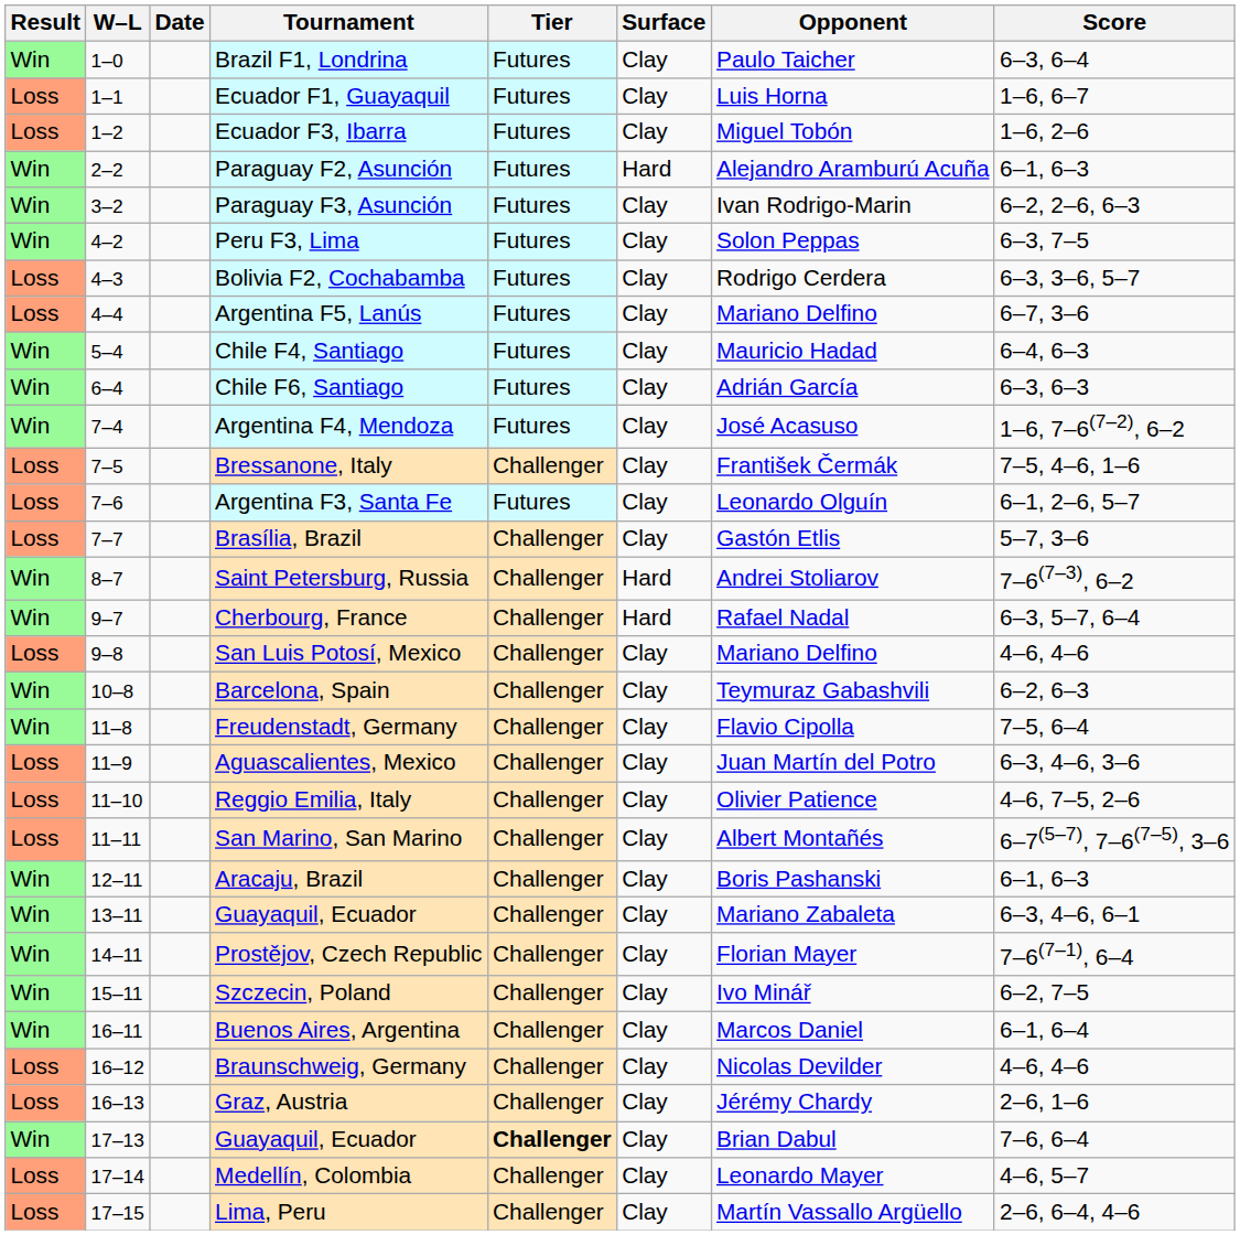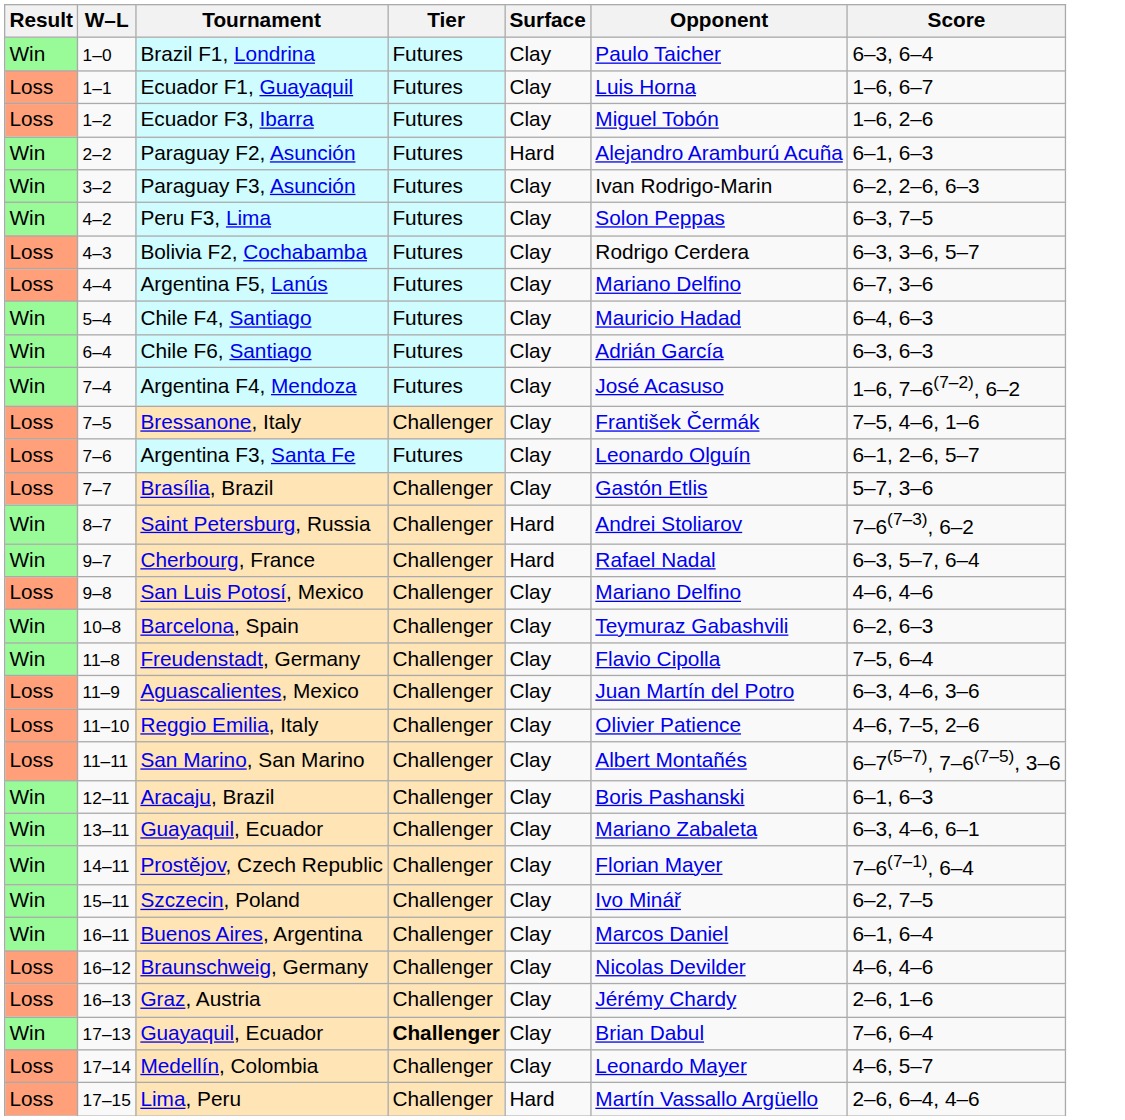 <table class="sortable wikitable">
 <tr>
 <th>Result</th>
 <th class="unsortable">W–L</th>
-<th>Date</th>
 <th>Tournament</th>
 <th>Tier</th>
 <th>Surface</th>
 <th>Opponent</th>
 <th class="unsortable">Score</th>
 </tr>
 <tr>
 <td style="background:#98fb98;">Win</td>
 <td><small>1–0</small></td>
-<td></td>
 <td style="background:#cffcff;">Brazil F1, <a href='#'>Londrina</a></td>
 <td style="background:#cffcff;">Futures</td>
 <td>Clay</td>
 <td> <a href='#'>Paulo Taicher</a></td>
 <td>6–3, 6–4</td>
 </tr>
 <tr>
 <td style="background:#ffa07a;">Loss</td>
 <td><small>1–1</small></td>
-<td></td>
 <td style="background:#cffcff;">Ecuador F1, <a href='#'>Guayaquil</a></td>
 <td style="background:#cffcff;">Futures</td>
 <td>Clay</td>
 <td> <a href='#'>Luis Horna</a></td>
 <td>1–6, 6–7</td>
 </tr>
 <tr>
 <td style="background:#ffa07a;">Loss</td>
 <td><small>1–2</small></td>
-<td></td>
 <td style="background:#cffcff;">Ecuador F3, <a href='#'>Ibarra</a></td>
 <td style="background:#cffcff;">Futures</td>
 <td>Clay</td>
 <td> <a href='#'>Miguel Tobón</a></td>
 <td>1–6, 2–6</td>
 </tr>
 <tr>
 <td style="background:#98fb98;">Win</td>
 <td><small>2–2</small></td>
-<td></td>
 <td style="background:#cffcff;">Paraguay F2, <a href='#'>Asunción</a></td>
 <td style="background:#cffcff;">Futures</td>
 <td>Hard</td>
 <td> <a href='#'>Alejandro Aramburú Acuña</a></td>
 <td>6–1, 6–3</td>
 </tr>
 <tr>
 <td style="background:#98fb98;">Win</td>
 <td><small>3–2</small></td>
-<td></td>
 <td style="background:#cffcff;">Paraguay F3, <a href='#'>Asunción</a></td>
 <td style="background:#cffcff;">Futures</td>
 <td>Clay</td>
 <td> Ivan Rodrigo-Marin</td>
 <td>6–2, 2–6, 6–3</td>
 </tr>
 <tr>
 <td style="background:#98fb98;">Win</td>
 <td><small>4–2</small></td>
-<td></td>
 <td style="background:#cffcff;">Peru F3, <a href='#'>Lima</a></td>
 <td style="background:#cffcff;">Futures</td>
 <td>Clay</td>
 <td> <a href='#'>Solon Peppas</a></td>
 <td>6–3, 7–5</td>
 </tr>
 <tr>
 <td style="background:#ffa07a;">Loss</td>
 <td><small>4–3</small></td>
-<td></td>
 <td style="background:#cffcff;">Bolivia F2, <a href='#'>Cochabamba</a></td>
 <td style="background:#cffcff;">Futures</td>
 <td>Clay</td>
 <td> Rodrigo Cerdera</td>
 <td>6–3, 3–6, 5–7</td>
 </tr>
 <tr>
 <td style="background:#ffa07a;">Loss</td>
 <td><small>4–4</small></td>
-<td></td>
 <td style="background:#cffcff;">Argentina F5, <a href='#'>Lanús</a></td>
 <td style="background:#cffcff;">Futures</td>
 <td>Clay</td>
 <td> <a href='#'>Mariano Delfino</a></td>
 <td>6–7, 3–6</td>
 </tr>
 <tr>
 <td style="background:#98fb98;">Win</td>
 <td><small>5–4</small></td>
-<td></td>
 <td style="background:#cffcff;">Chile F4, <a href='#'>Santiago</a></td>
 <td style="background:#cffcff;">Futures</td>
 <td>Clay</td>
 <td> <a href='#'>Mauricio Hadad</a></td>
 <td>6–4, 6–3</td>
 </tr>
 <tr>
 <td style="background:#98fb98;">Win</td>
 <td><small>6–4</small></td>
-<td></td>
 <td style="background:#cffcff;">Chile F6, <a href='#'>Santiago</a></td>
 <td style="background:#cffcff;">Futures</td>
 <td>Clay</td>
 <td> <a href='#'>Adrián García</a></td>
 <td>6–3, 6–3</td>
 </tr>
 <tr>
 <td style="background:#98fb98;">Win</td>
 <td><small>7–4</small></td>
-<td></td>
 <td style="background:#cffcff;">Argentina F4, <a href='#'>Mendoza</a></td>
 <td style="background:#cffcff;">Futures</td>
 <td>Clay</td>
 <td> <a href='#'>José Acasuso</a></td>
 <td>1–6, 7–6<sup>(7–2)</sup>, 6–2</td>
 </tr>
 <tr>
 <td style="background:#ffa07a;">Loss</td>
 <td><small>7–5</small></td>
-<td></td>
 <td style="background:moccasin;"><a href='#'>Bressanone</a>, Italy</td>
 <td style="background:moccasin;">Challenger</td>
 <td>Clay</td>
 <td> <a href='#'>František Čermák</a></td>
 <td>7–5, 4–6, 1–6</td>
 </tr>
 <tr>
 <td style="background:#ffa07a;">Loss</td>
 <td><small>7–6</small></td>
-<td></td>
 <td style="background:#cffcff;">Argentina F3, <a href='#'>Santa Fe</a></td>
 <td style="background:#cffcff;">Futures</td>
 <td>Clay</td>
 <td> <a href='#'>Leonardo Olguín</a></td>
 <td>6–1, 2–6, 5–7</td>
 </tr>
 <tr>
 <td style="background:#ffa07a;">Loss</td>
 <td><small>7–7</small></td>
-<td></td>
 <td style="background:moccasin;"><a href='#'>Brasília</a>, Brazil</td>
 <td style="background:moccasin;">Challenger</td>
 <td>Clay</td>
 <td> <a href='#'>Gastón Etlis</a></td>
 <td>5–7, 3–6</td>
 </tr>
 <tr>
 <td style="background:#98fb98;">Win</td>
 <td><small>8–7</small></td>
-<td></td>
 <td style="background:moccasin;"><a href='#'>Saint Petersburg</a>, Russia</td>
 <td style="background:moccasin;">Challenger</td>
 <td>Hard</td>
 <td> <a href='#'>Andrei Stoliarov</a></td>
 <td>7–6<sup>(7–3)</sup>, 6–2</td>
 </tr>
 <tr>
 <td style="background:#98fb98;">Win</td>
 <td><small>9–7</small></td>
-<td></td>
 <td style="background:moccasin;"><a href='#'>Cherbourg</a>, France</td>
 <td style="background:moccasin;">Challenger</td>
 <td>Hard</td>
 <td> <a href='#'>Rafael Nadal</a></td>
 <td>6–3, 5–7, 6–4</td>
 </tr>
 <tr>
 <td style="background:#ffa07a;">Loss</td>
 <td><small>9–8</small></td>
-<td></td>
 <td style="background:moccasin;"><a href='#'>San Luis Potosí</a>, Mexico</td>
 <td style="background:moccasin;">Challenger</td>
 <td>Clay</td>
 <td> <a href='#'>Mariano Delfino</a></td>
 <td>4–6, 4–6</td>
 </tr>
 <tr>
 <td style="background:#98fb98;">Win</td>
 <td><small>10–8</small></td>
-<td></td>
 <td style="background:moccasin;"><a href='#'>Barcelona</a>, Spain</td>
 <td style="background:moccasin;">Challenger</td>
 <td>Clay</td>
 <td> <a href='#'>Teymuraz Gabashvili</a></td>
 <td>6–2, 6–3</td>
 </tr>
 <tr>
 <td style="background:#98fb98;">Win</td>
 <td><small>11–8</small></td>
-<td></td>
 <td style="background:moccasin;"><a href='#'>Freudenstadt</a>, Germany</td>
 <td style="background:moccasin;">Challenger</td>
 <td>Clay</td>
 <td> <a href='#'>Flavio Cipolla</a></td>
 <td>7–5, 6–4</td>
 </tr>
 <tr>
 <td style="background:#ffa07a;">Loss</td>
 <td><small>11–9</small></td>
-<td></td>
 <td style="background:moccasin;"><a href='#'>Aguascalientes</a>, Mexico</td>
 <td style="background:moccasin;">Challenger</td>
 <td>Clay</td>
 <td> <a href='#'>Juan Martín del Potro</a></td>
 <td>6–3, 4–6, 3–6</td>
 </tr>
 <tr>
 <td style="background:#ffa07a;">Loss</td>
 <td><small>11–10</small></td>
-<td></td>
 <td style="background:moccasin;"><a href='#'>Reggio Emilia</a>, Italy</td>
 <td style="background:moccasin;">Challenger</td>
 <td>Clay</td>
 <td> <a href='#'>Olivier Patience</a></td>
 <td>4–6, 7–5, 2–6</td>
 </tr>
 <tr>
 <td style="background:#ffa07a;">Loss</td>
 <td><small>11–11</small></td>
-<td></td>
 <td style="background:moccasin;"><a href='#'>San Marino</a>, San Marino</td>
 <td style="background:moccasin;">Challenger</td>
 <td>Clay</td>
 <td> <a href='#'>Albert Montañés</a></td>
 <td>6–7<sup>(5–7)</sup>, 7–6<sup>(7–5)</sup>, 3–6</td>
 </tr>
 <tr>
 <td style="background:#98fb98;">Win</td>
 <td><small>12–11</small></td>
-<td></td>
 <td style="background:moccasin;"><a href='#'>Aracaju</a>, Brazil</td>
 <td style="background:moccasin;">Challenger</td>
 <td>Clay</td>
 <td> <a href='#'>Boris Pashanski</a></td>
 <td>6–1, 6–3</td>
 </tr>
 <tr>
 <td style="background:#98fb98;">Win</td>
 <td><small>13–11</small></td>
-<td></td>
 <td style="background:moccasin;"><a href='#'>Guayaquil</a>, Ecuador</td>
 <td style="background:moccasin;">Challenger</td>
 <td>Clay</td>
 <td> <a href='#'>Mariano Zabaleta</a></td>
 <td>6–3, 4–6, 6–1</td>
 </tr>
 <tr>
 <td style="background:#98fb98;">Win</td>
 <td><small>14–11</small></td>
-<td></td>
 <td style="background:moccasin;"><a href='#'>Prostějov</a>, Czech Republic</td>
 <td style="background:moccasin;">Challenger</td>
 <td>Clay</td>
 <td> <a href='#'>Florian Mayer</a></td>
 <td>7–6<sup>(7–1)</sup>, 6–4</td>
 </tr>
 <tr>
 <td style="background:#98fb98;">Win</td>
 <td><small>15–11</small></td>
-<td></td>
 <td style="background:moccasin;"><a href='#'>Szczecin</a>, Poland</td>
 <td style="background:moccasin;">Challenger</td>
 <td>Clay</td>
 <td> <a href='#'>Ivo Minář</a></td>
 <td>6–2, 7–5</td>
 </tr>
 <tr>
 <td style="background:#98fb98;">Win</td>
 <td><small>16–11</small></td>
-<td></td>
 <td style="background:moccasin;"><a href='#'>Buenos Aires</a>, Argentina</td>
 <td style="background:moccasin;">Challenger</td>
 <td>Clay</td>
 <td> <a href='#'>Marcos Daniel</a></td>
 <td>6–1, 6–4</td>
 </tr>
 <tr>
 <td style="background:#ffa07a;">Loss</td>
 <td><small>16–12</small></td>
-<td></td>
 <td style="background:moccasin;"><a href='#'>Braunschweig</a>, Germany</td>
 <td style="background:moccasin;">Challenger</td>
 <td>Clay</td>
 <td> <a href='#'>Nicolas Devilder</a></td>
 <td>4–6, 4–6</td>
 </tr>
 <tr>
 <td style="background:#ffa07a;">Loss</td>
 <td><small>16–13</small></td>
-<td></td>
 <td style="background:moccasin;"><a href='#'>Graz</a>, Austria</td>
 <td style="background:moccasin;">Challenger</td>
 <td>Clay</td>
 <td> <a href='#'>Jérémy Chardy</a></td>
 <td>2–6, 1–6</td>
 </tr>
 <tr>
 <td style="background:#98fb98;">Win</td>
 <td><small>17–13</small></td>
-<td></td>
 <td style="background:moccasin;"><a href='#'>Guayaquil</a>, Ecuador</td>
 <td style="background:moccasin;"><strong>Challenger</strong></td>
 <td>Clay</td>
 <td> <a href='#'>Brian Dabul</a></td>
 <td>7–6, 6–4</td>
 </tr>
 <tr>
 <td style="background:#ffa07a;">Loss</td>
 <td><small>17–14</small></td>
-<td></td>
 <td style="background:moccasin;"><a href='#'>Medellín</a>, Colombia</td>
 <td style="background:moccasin;">Challenger</td>
 <td>Clay</td>
 <td> <a href='#'>Leonardo Mayer</a></td>
 <td>4–6, 5–7</td>
 </tr>
 <tr>
 <td style="background:#ffa07a;">Loss</td>
 <td><small>17–15</small></td>
-<td></td>
 <td style="background:moccasin;"><a href='#'>Lima</a>, Peru</td>
 <td style="background:moccasin;">Challenger</td>
-<td>Clay</td>
+<td>Hard</td>
 <td> <a href='#'>Martín Vassallo Argüello</a></td>
 <td>2–6, 6–4, 4–6</td>
 </tr>
 </table>
